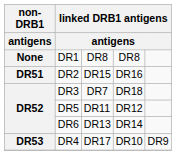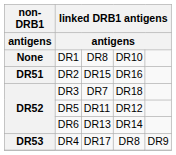 <table class="wikitable"  align="center">
 <tr>
 <th width = "70px">non-DRB1</th>
 <th colspan = "4">linked DRB1 antigens</th>
 </tr>
 <tr>
 <th>antigens</th>
 <th colspan = "4">antigens</th>
 </tr>
 <tr>
 <th>None</th>
 <td align = "center">DR1</td>
 <td align = "center">DR8</td>
-<td align = "center">DR8</td>
+<td align = "center">DR10</td>
 <td></td>
 </tr>
 <tr>
 <th>DR51</th>
 <td align = "center">DR2</td>
 <td>DR15</td>
 <td>DR16</td>
 <td></td>
 </tr>
 <tr>
 <th rowspan = "3">DR52</th>
 <td align = "center">DR3</td>
 <td align = "center">DR7</td>
 <td align = "center">DR18</td>
 <td></td>
 </tr>
 <tr>
 <td>DR5</td>
 <td>DR11</td>
 <td>DR12</td>
 <td></td>
 </tr>
 <tr>
 <td>DR6</td>
 <td>DR13</td>
 <td>DR14</td>
 <td></td>
 </tr>
 <tr>
 <th>DR53</th>
 <td align = "center">DR4</td>
 <td align = "center">DR17</td>
-<td align = "center">DR10</td>
+<td align = "center">DR8</td>
 <td align = "center">DR9</td>
 </tr>
 <tr>
 </tr>
 </table>
